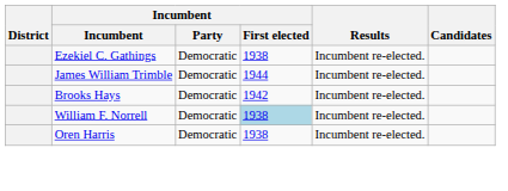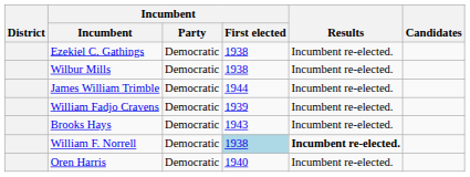 <table class=wikitable>
 <tr valign=bottom>
 <th rowspan=2>District</th>
 <th colspan=3>Incumbent</th>
 <th rowspan=2>Results</th>
 <th rowspan=2>Candidates</th>
 </tr>
 <tr>
 <th>Incumbent</th>
 <th>Party</th>
 <th>First elected</th>
 </tr>
 <tr>
 <th></th>
 <td><a href='#'>Ezekiel C. Gathings</a></td>
 <td>Democratic</td>
 <td><a href='#'>1938</a></td>
 <td>Incumbent re-elected.</td>
 <td nowrap></td>
 </tr>
 <tr>
 <th></th>
+<td><a href='#'>Wilbur Mills</a></td>
+<td>Democratic</td>
+<td><a href='#'>1938</a></td>
+<td>Incumbent re-elected.</td>
+<td nowrap></td>
+</tr>
+<tr>
+<th></th>
 <td><a href='#'>James William Trimble</a></td>
 <td>Democratic</td>
 <td><a href='#'>1944</a></td>
 <td>Incumbent re-elected.</td>
 <td nowrap></td>
 </tr>
 <tr>
 <th></th>
+<td><a href='#'>William Fadjo Cravens</a></td>
+<td>Democratic</td>
+<td><a href='#'>1939 </a></td>
+<td>Incumbent re-elected.</td>
+<td nowrap></td>
+</tr>
+<tr>
+<th></th>
 <td><a href='#'>Brooks Hays</a></td>
 <td>Democratic</td>
-<td><a href='#'>1942</a></td>
+<td><a href='#'>1943</a></td>
 <td>Incumbent re-elected.</td>
 <td nowrap></td>
 </tr>
 <tr>
 <th></th>
 <td><a href='#'>William F. Norrell</a></td>
 <td>Democratic</td>
 <td style="background: lightblue;"><a href='#'>1938</a></td>
-<td>Incumbent re-elected.</td>
+<td><strong>Incumbent re-elected.</strong></td>
 <td nowrap></td>
 </tr>
 <tr>
 <th></th>
 <td><a href='#'>Oren Harris</a></td>
 <td>Democratic</td>
-<td><a href='#'>1938</a></td>
+<td><a href='#'>1940</a></td>
 <td>Incumbent re-elected.</td>
 <td nowrap></td>
 </tr>
 </table>
